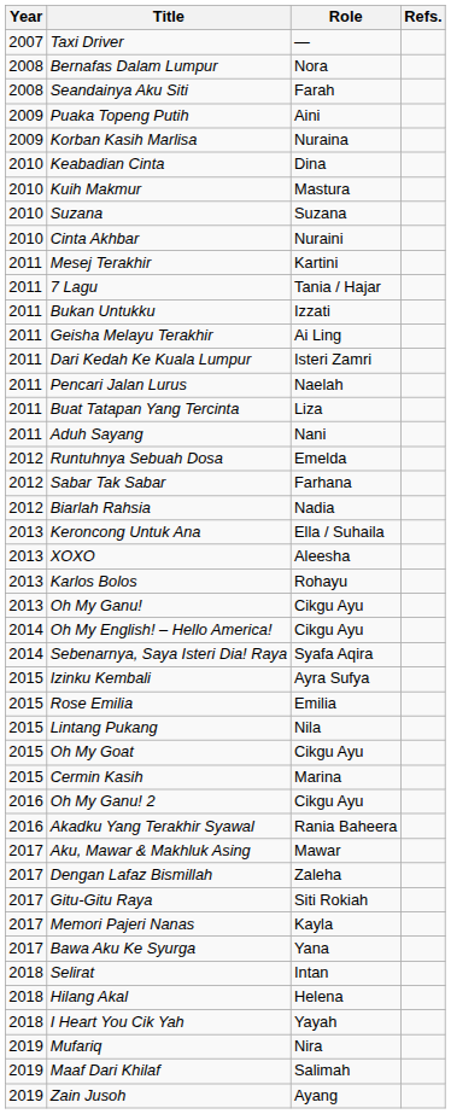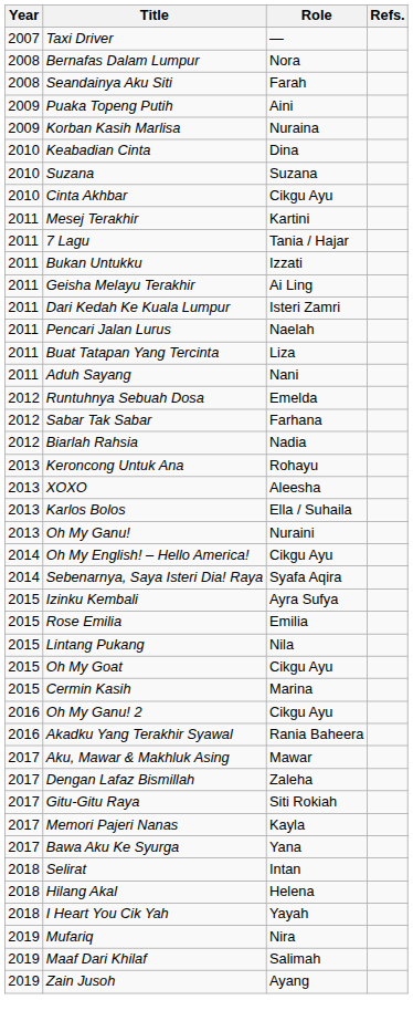 <table class="wikitable">
 <tr>
 <th>Year</th>
 <th>Title</th>
 <th>Role</th>
 <th>Refs.</th>
 </tr>
 <tr>
 <td>2007</td>
 <td><em>Taxi Driver</em></td>
 <td>—</td>
 <td></td>
 </tr>
 <tr>
 <td>2008</td>
 <td><em>Bernafas Dalam Lumpur</em></td>
 <td>Nora</td>
 <td></td>
 </tr>
 <tr>
 <td>2008</td>
 <td><em>Seandainya Aku Siti</em></td>
 <td>Farah</td>
 <td></td>
 </tr>
 <tr>
 <td>2009</td>
 <td><em>Puaka Topeng Putih</em></td>
 <td>Aini</td>
 <td></td>
 </tr>
 <tr>
 <td>2009</td>
 <td><em>Korban Kasih Marlisa</em></td>
 <td>Nuraina</td>
 <td></td>
 </tr>
 <tr>
 <td>2010</td>
 <td><em>Keabadian Cinta</em></td>
 <td>Dina</td>
 <td></td>
 </tr>
 <tr>
 <td>2010</td>
-<td><em>Kuih Makmur</em></td>
-<td>Mastura</td>
-<td></td>
-</tr>
-<tr>
-<td>2010</td>
 <td><em>Suzana</em></td>
 <td>Suzana</td>
 <td></td>
 </tr>
 <tr>
 <td>2010</td>
 <td><em>Cinta Akhbar</em></td>
-<td>Nuraini</td>
+<td>Cikgu Ayu</td>
 <td></td>
 </tr>
 <tr>
 <td>2011</td>
 <td><em>Mesej Terakhir</em></td>
 <td>Kartini</td>
 <td></td>
 </tr>
 <tr>
 <td>2011</td>
 <td><em>7 Lagu</em></td>
 <td>Tania / Hajar</td>
 <td></td>
 </tr>
 <tr>
 <td>2011</td>
 <td><em>Bukan Untukku</em></td>
 <td>Izzati</td>
 <td></td>
 </tr>
 <tr>
 <td>2011</td>
 <td><em>Geisha Melayu Terakhir</em></td>
 <td>Ai Ling</td>
 <td></td>
 </tr>
 <tr>
 <td>2011</td>
 <td><em>Dari Kedah Ke Kuala Lumpur</em></td>
 <td>Isteri Zamri</td>
 <td></td>
 </tr>
 <tr>
 <td>2011</td>
 <td><em>Pencari Jalan Lurus</em></td>
 <td>Naelah</td>
 <td></td>
 </tr>
 <tr>
 <td>2011</td>
 <td><em>Buat Tatapan Yang Tercinta</em></td>
 <td>Liza</td>
 <td></td>
 </tr>
 <tr>
 <td>2011</td>
 <td><em>Aduh Sayang</em></td>
 <td>Nani</td>
 <td></td>
 </tr>
 <tr>
 <td>2012</td>
 <td><em>Runtuhnya Sebuah Dosa</em></td>
 <td>Emelda</td>
 <td></td>
 </tr>
 <tr>
 <td>2012</td>
 <td><em>Sabar Tak Sabar</em></td>
 <td>Farhana</td>
 <td></td>
 </tr>
 <tr>
 <td>2012</td>
 <td><em>Biarlah Rahsia</em></td>
 <td>Nadia</td>
 <td></td>
 </tr>
 <tr>
 <td>2013</td>
 <td><em>Keroncong Untuk Ana</em></td>
-<td>Ella / Suhaila</td>
+<td>Rohayu</td>
 <td></td>
 </tr>
 <tr>
 <td>2013</td>
 <td><em>XOXO</em></td>
 <td>Aleesha</td>
 <td></td>
 </tr>
 <tr>
 <td>2013</td>
 <td><em>Karlos Bolos</em></td>
-<td>Rohayu</td>
+<td>Ella / Suhaila</td>
 <td></td>
 </tr>
 <tr>
 <td>2013</td>
 <td><em>Oh My Ganu!</em></td>
-<td>Cikgu Ayu</td>
+<td>Nuraini</td>
 <td></td>
 </tr>
 <tr>
 <td>2014</td>
 <td><em>Oh My English! – Hello America!</em></td>
 <td>Cikgu Ayu</td>
 <td></td>
 </tr>
 <tr>
 <td>2014</td>
 <td><em>Sebenarnya, Saya Isteri Dia! Raya</em></td>
 <td>Syafa Aqira</td>
 <td></td>
 </tr>
 <tr>
 <td>2015</td>
 <td><em>Izinku Kembali</em></td>
 <td>Ayra Sufya</td>
 <td></td>
 </tr>
 <tr>
 <td>2015</td>
 <td><em>Rose Emilia</em></td>
 <td>Emilia</td>
 <td></td>
 </tr>
 <tr>
 <td>2015</td>
 <td><em>Lintang Pukang</em></td>
 <td>Nila</td>
 <td></td>
 </tr>
 <tr>
 <td>2015</td>
 <td><em>Oh My Goat</em></td>
 <td>Cikgu Ayu</td>
 <td></td>
 </tr>
 <tr>
 <td>2015</td>
 <td><em>Cermin Kasih</em></td>
 <td>Marina</td>
 <td></td>
 </tr>
 <tr>
 <td>2016</td>
 <td><em>Oh My Ganu! 2</em></td>
 <td>Cikgu Ayu</td>
 <td></td>
 </tr>
 <tr>
 <td>2016</td>
 <td><em>Akadku Yang Terakhir Syawal</em></td>
 <td>Rania Baheera</td>
 <td></td>
 </tr>
 <tr>
 <td>2017</td>
 <td><em>Aku, Mawar & Makhluk Asing</em></td>
 <td>Mawar</td>
 <td></td>
 </tr>
 <tr>
 <td>2017</td>
 <td><em>Dengan Lafaz Bismillah</em></td>
 <td>Zaleha</td>
 <td></td>
 </tr>
 <tr>
 <td>2017</td>
 <td><em>Gitu-Gitu Raya</em></td>
 <td>Siti Rokiah</td>
 <td></td>
 </tr>
 <tr>
 <td>2017</td>
 <td><em>Memori Pajeri Nanas</em></td>
 <td>Kayla</td>
 <td></td>
 </tr>
 <tr>
 <td>2017</td>
 <td><em>Bawa Aku Ke Syurga</em></td>
 <td>Yana</td>
 <td></td>
 </tr>
 <tr>
 <td>2018</td>
 <td><em>Selirat</em></td>
 <td>Intan</td>
 <td></td>
 </tr>
 <tr>
 <td>2018</td>
 <td><em>Hilang Akal</em></td>
 <td>Helena</td>
 <td></td>
 </tr>
 <tr>
 <td>2018</td>
 <td><em>I Heart You Cik Yah</em></td>
 <td>Yayah</td>
 <td></td>
 </tr>
 <tr>
 <td>2019</td>
 <td><em>Mufariq</em></td>
 <td>Nira</td>
 <td></td>
 </tr>
 <tr>
 <td>2019</td>
 <td><em>Maaf Dari Khilaf</em></td>
 <td>Salimah</td>
 <td></td>
 </tr>
 <tr>
 <td>2019</td>
 <td><em>Zain Jusoh</em></td>
 <td>Ayang</td>
 <td></td>
 </tr>
 </table>
